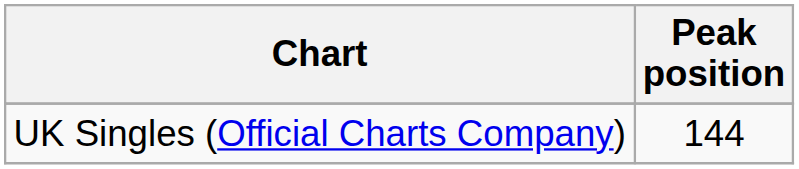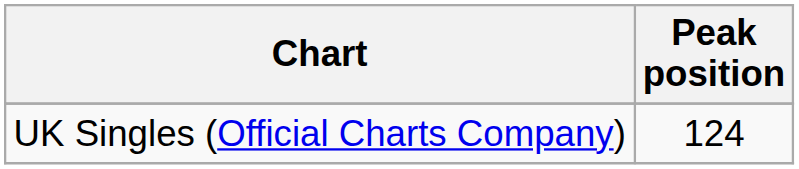 <table class="wikitable sortable">
 <tr>
 <th>Chart</th>
 <th>Peak<br>position</th>
 </tr>
 <tr>
 </tr>
 <tr>
 <td>UK Singles (<a href='#'>Official Charts Company</a>)</td>
-<td style="text-align:center;">144</td>
+<td style="text-align:center;">124</td>
 </tr>
 <tr>
 </tr>
 </table>
